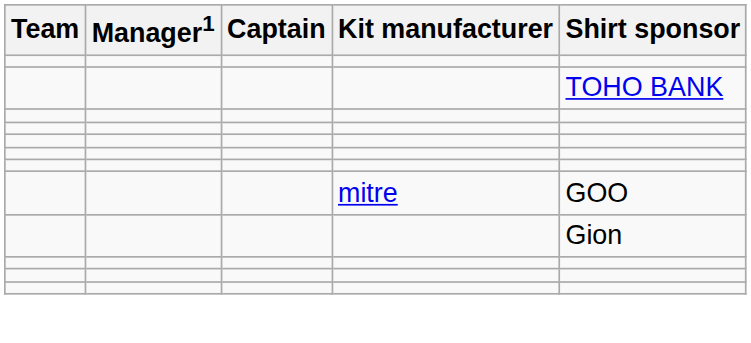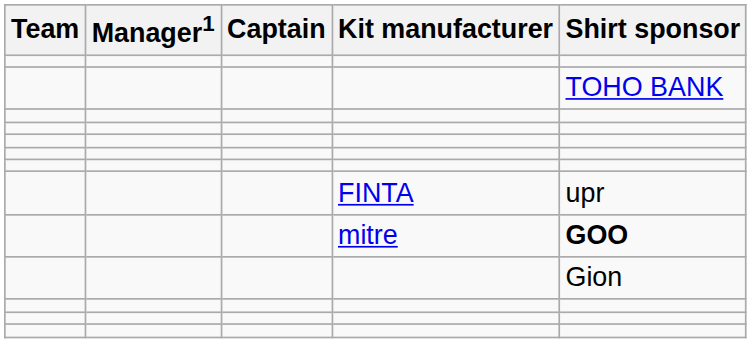 <table class="wikitable sortable" style="text-align: left;">
 <tr>
 <th>Team</th>
 <th>Manager<sup>1</sup></th>
 <th>Captain</th>
 <th>Kit manufacturer</th>
 <th>Shirt sponsor</th>
 </tr>
 <tr>
 <td></td>
 <td></td>
 <td></td>
 <td></td>
 <td></td>
 </tr>
 <tr>
 <td></td>
 <td></td>
 <td></td>
 <td></td>
 <td><a href='#'>TOHO BANK</a></td>
 </tr>
 <tr>
 <td></td>
 <td></td>
 <td></td>
 <td></td>
 <td></td>
 </tr>
 <tr>
 <td></td>
 <td></td>
 <td></td>
 <td></td>
 <td></td>
 </tr>
 <tr>
 <td></td>
 <td></td>
 <td></td>
 <td></td>
 <td></td>
 </tr>
 <tr>
 <td></td>
 <td></td>
 <td></td>
 <td></td>
 <td></td>
 </tr>
 <tr>
 <td></td>
 <td></td>
 <td></td>
 <td></td>
 <td></td>
 </tr>
 <tr>
 <td></td>
 <td></td>
 <td></td>
+<td><a href='#'>FINTA</a></td>
+<td>upr</td>
+</tr>
+<tr>
+<td></td>
+<td></td>
+<td></td>
 <td><a href='#'>mitre</a></td>
-<td>GOO</td>
+<td><strong>GOO</strong></td>
 </tr>
 <tr>
 <td></td>
 <td></td>
 <td></td>
 <td></td>
 <td>Gion</td>
 </tr>
 <tr>
 <td></td>
 <td></td>
 <td></td>
 <td></td>
 <td></td>
 </tr>
 <tr>
 <td></td>
 <td></td>
 <td></td>
 <td></td>
 <td></td>
 </tr>
 <tr>
 <td></td>
 <td></td>
 <td></td>
 <td></td>
 <td></td>
 </tr>
 </table>
